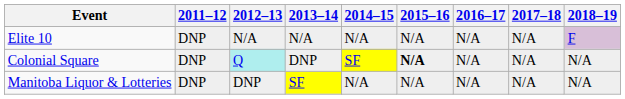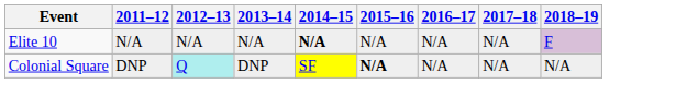 <table class="wikitable">
 <tr>
 <th>Event</th>
 <th><a href='#'>2011–12</a></th>
 <th><a href='#'>2012–13</a></th>
 <th><a href='#'>2013–14</a></th>
 <th><a href='#'>2014–15</a></th>
 <th><a href='#'>2015–16</a></th>
 <th><a href='#'>2016–17</a></th>
 <th><a href='#'>2017–18</a></th>
 <th><a href='#'>2018–19</a></th>
 </tr>
 <tr>
 <td><a href='#'>Elite 10</a></td>
-<td style="background:#EFEFEF;">DNP</td>
 <td style="background:#EFEFEF;">N/A</td>
 <td style="background:#EFEFEF;">N/A</td>
 <td style="background:#EFEFEF;">N/A</td>
+<td style="background:#EFEFEF;"><strong>N/A</strong></td>
 <td style="background:#EFEFEF;">N/A</td>
 <td style="background:#EFEFEF;">N/A</td>
 <td style="background:#EFEFEF;">N/A</td>
 <td style="background:thistle;"><a href='#'>F</a></td>
 </tr>
 <tr>
 <td><a href='#'>Colonial Square</a></td>
 <td style="background:#EFEFEF;">DNP</td>
 <td style="background:#afeeee;"><a href='#'>Q</a></td>
 <td style="background:#EFEFEF;">DNP</td>
 <td style="background:yellow;"><a href='#'>SF</a></td>
 <td style="background:#EFEFEF;"><strong>N/A</strong></td>
 <td style="background:#EFEFEF;">N/A</td>
 <td style="background:#EFEFEF;">N/A</td>
 <td style="background:#EFEFEF;">N/A</td>
 </tr>
-<tr>
-<td><a href='#'>Manitoba Liquor & Lotteries</a></td>
-<td style="background:#EFEFEF;">DNP</td>
-<td style="background:#EFEFEF;">DNP</td>
-<td style="background:yellow;"><a href='#'>SF</a></td>
-<td style="background:#EFEFEF;">N/A</td>
-<td style="background:#EFEFEF;">N/A</td>
-<td style="background:#EFEFEF;">N/A</td>
-<td style="background:#EFEFEF;">N/A</td>
-<td style="background:#EFEFEF;">N/A</td>
-</tr>
 </table>
